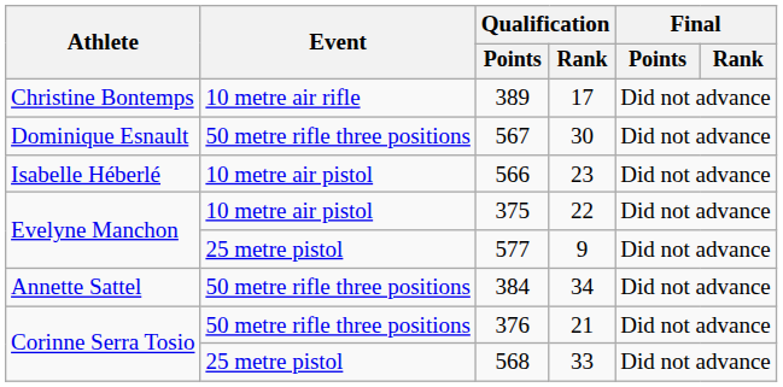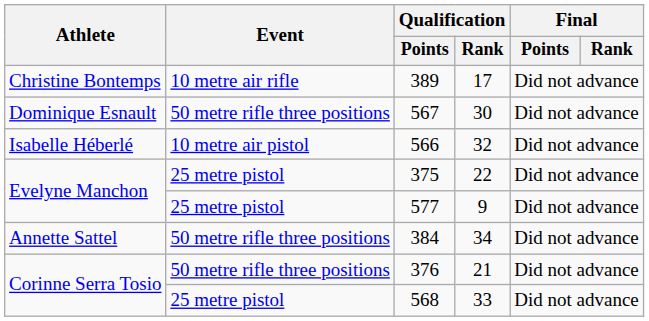 <table class="wikitable" style="font-size:90%">
 <tr>
 <th rowspan="2">Athlete</th>
 <th rowspan="2">Event</th>
 <th colspan=2>Qualification</th>
 <th colspan=2>Final</th>
 </tr>
 <tr style="font-size:95%">
 <th>Points</th>
 <th>Rank</th>
 <th>Points</th>
 <th>Rank</th>
 </tr>
 <tr align=center>
 <td align=left><a href='#'>Christine Bontemps</a></td>
 <td align=left><a href='#'>10 metre air rifle</a></td>
 <td>389</td>
 <td>17</td>
 <td colspan=2>Did not advance</td>
 </tr>
 <tr align=center>
 <td align=left><a href='#'>Dominique Esnault</a></td>
 <td align=left><a href='#'>50 metre rifle three positions</a></td>
 <td>567</td>
 <td>30</td>
 <td colspan=2>Did not advance</td>
 </tr>
 <tr align=center>
 <td align=left><a href='#'>Isabelle Héberlé</a></td>
 <td align=left><a href='#'>10 metre air pistol</a></td>
 <td>566</td>
-<td>23</td>
+<td>32</td>
 <td colspan=2>Did not advance</td>
 </tr>
 <tr align=center>
 <td align=left rowspan=2><a href='#'>Evelyne Manchon</a></td>
-<td align=left><a href='#'>10 metre air pistol</a></td>
+<td align=left><a href='#'>25 metre pistol</a></td>
 <td>375</td>
 <td>22</td>
 <td colspan=2>Did not advance</td>
 </tr>
 <tr align=center>
 <td align=left><a href='#'>25 metre pistol</a></td>
 <td>577</td>
 <td>9</td>
 <td colspan=2>Did not advance</td>
 </tr>
 <tr align=center>
 <td align=left><a href='#'>Annette Sattel</a></td>
 <td align=left><a href='#'>50 metre rifle three positions</a></td>
 <td>384</td>
 <td>34</td>
 <td colspan=2>Did not advance</td>
 </tr>
 <tr align=center>
 <td align=left rowspan=2><a href='#'>Corinne Serra Tosio</a></td>
 <td align=left><a href='#'>50 metre rifle three positions</a></td>
 <td>376</td>
 <td>21</td>
 <td colspan=2>Did not advance</td>
 </tr>
 <tr align=center>
 <td align=left><a href='#'>25 metre pistol</a></td>
 <td>568</td>
 <td>33</td>
 <td colspan=2>Did not advance</td>
 </tr>
 </table>
